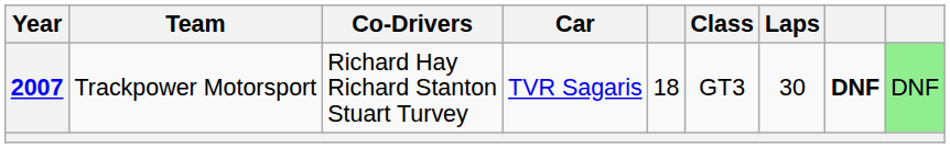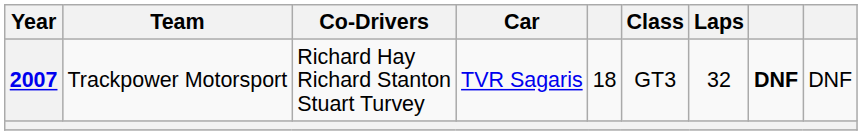 <table class="wikitable" style="font-size:90%">
 <tr>
 <th>Year</th>
 <th>Team</th>
 <th>Co-Drivers</th>
 <th>Car</th>
 <th></th>
 <th>Class</th>
 <th>Laps</th>
 <th></th>
 <th></th>
 </tr>
 <tr style="text-align:center;">
 <th><a href='#'>2007</a></th>
 <td align="left" nowrap> Trackpower Motorsport</td>
 <td align="left" nowrap> Richard Hay<br> Richard Stanton<br> Stuart Turvey</td>
 <td align="left" nowrap><a href='#'>TVR Sagaris</a></td>
 <td>18</td>
 <td>GT3</td>
-<td>30</td>
+<td>32</td>
 <td><strong>DNF</strong></td>
-<td style="background: lightgreen;">DNF</td>
+<td>DNF</td>
 </tr>
 <tr>
 <th colspan="9"></th>
 </tr>
 </table>
